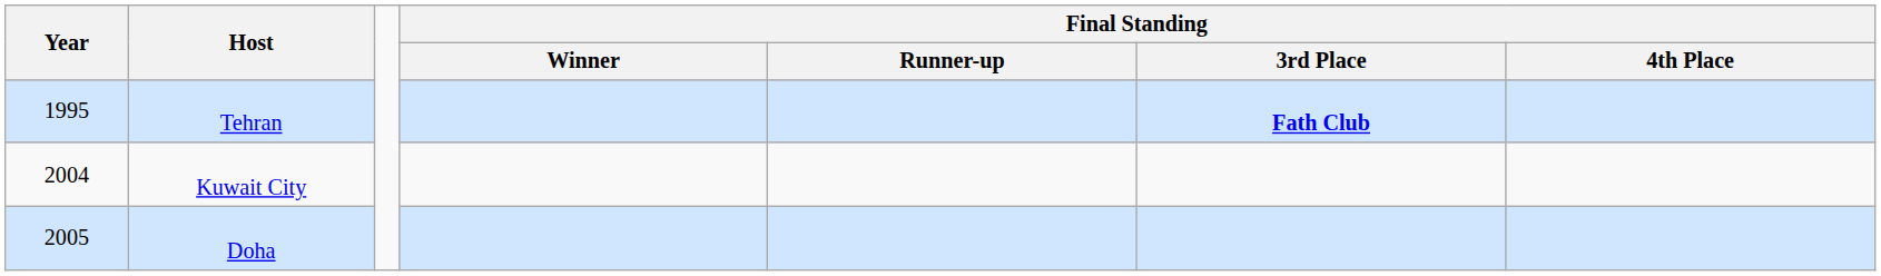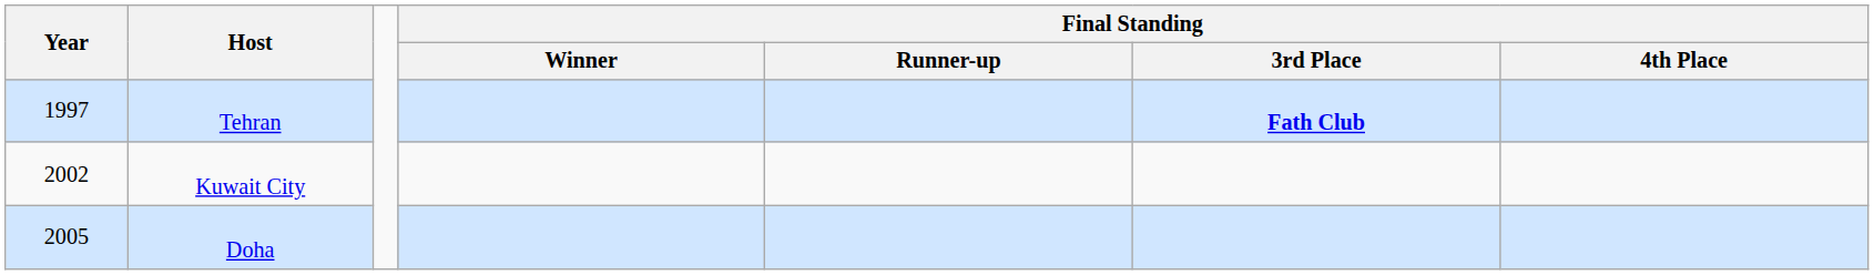 <table class="wikitable" style="font-size:90%; width: 95%; text-align: center;">
 <tr>
 <th rowspan=2 width=5%>Year</th>
 <th rowspan=2 width=10%>Host</th>
 <td width=1% rowspan=5></td>
 <th colspan=4>Final Standing</th>
 </tr>
 <tr>
 <th width=15%>Winner</th>
 <th width=15%>Runner-up</th>
 <th width=15%>3rd Place</th>
 <th width=15%>4th Place</th>
 </tr>
 <tr style="background: #D0E6FF;">
-<td>1995</td>
+<td>1997</td>
 <td> <br><a href='#'>Tehran</a></td>
 <td><strong></strong></td>
 <td></td>
 <td><strong><br><a href='#'>Fath Club</a></strong></td>
 <td></td>
 </tr>
 <tr>
-<td>2004</td>
+<td>2002</td>
 <td> <br><a href='#'>Kuwait City</a></td>
 <td><strong></strong></td>
 <td></td>
 <td></td>
 <td></td>
 </tr>
 <tr style="background: #D0E6FF;">
 <td>2005</td>
 <td> <br><a href='#'>Doha</a></td>
 <td><strong></strong></td>
 <td></td>
 <td></td>
 <td></td>
 </tr>
 </table>
